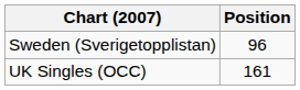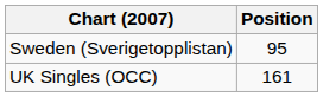 <table class="wikitable">
 <tr>
 <th>Chart (2007)</th>
 <th>Position</th>
 </tr>
 <tr>
 <td>Sweden (Sverigetopplistan)</td>
-<td style="text-align:center;">96</td>
+<td style="text-align:center;">95</td>
 </tr>
 <tr>
 <td>UK Singles (OCC)</td>
 <td style="text-align:center;">161</td>
 </tr>
 </table>
